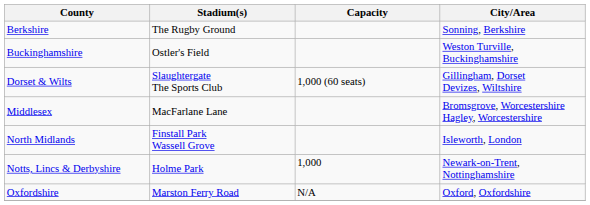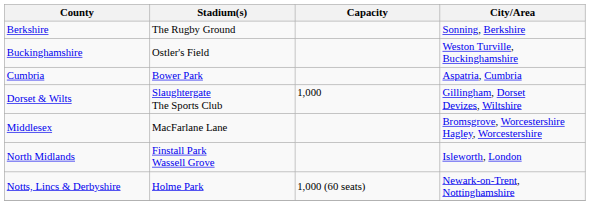 <table class="wikitable sortable">
 <tr>
 <th width=25%>County</th>
 <th width=25%>Stadium(s)</th>
 <th width=25%>Capacity</th>
 <th width=25%>City/Area</th>
 </tr>
 <tr>
 <td><a href='#'>Berkshire</a></td>
 <td>The Rugby Ground</td>
 <td></td>
 <td><a href='#'>Sonning</a>, <a href='#'>Berkshire</a></td>
 </tr>
 <tr>
 <td><a href='#'>Buckinghamshire</a></td>
 <td>Ostler's Field</td>
 <td></td>
 <td><a href='#'>Weston Turville</a>, <a href='#'>Buckinghamshire</a></td>
 </tr>
 <tr>
+<td><a href='#'>Cumbria</a></td>
+<td><a href='#'>Bower Park</a></td>
+<td></td>
+<td><a href='#'>Aspatria</a>, <a href='#'>Cumbria</a></td>
+</tr>
+<tr>
 <td><a href='#'>Dorset & Wilts</a></td>
 <td><a href='#'>Slaughtergate</a><br>The Sports Club</td>
-<td>1,000 (60 seats)</td>
+<td>1,000<br> </td>
 <td><a href='#'>Gillingham</a>, <a href='#'>Dorset</a><br><a href='#'>Devizes</a>, <a href='#'>Wiltshire</a></td>
 </tr>
 <tr>
 <td><a href='#'>Middlesex</a></td>
 <td>MacFarlane Lane</td>
 <td></td>
 <td><a href='#'>Bromsgrove</a>, <a href='#'>Worcestershire</a><br><a href='#'>Hagley</a>, <a href='#'>Worcestershire</a></td>
 </tr>
 <tr>
 <td><a href='#'>North Midlands</a></td>
 <td><a href='#'>Finstall Park</a><br><a href='#'>Wassell Grove</a></td>
 <td></td>
 <td><a href='#'>Isleworth</a>, <a href='#'>London</a></td>
 </tr>
 <tr>
 <td><a href='#'>Notts, Lincs & Derbyshire</a></td>
 <td><a href='#'>Holme Park</a></td>
-<td>1,000<br> </td>
+<td>1,000 (60 seats)</td>
 <td><a href='#'>Newark-on-Trent</a>, <a href='#'>Nottinghamshire</a></td>
-</tr>
-<tr>
-<td><a href='#'>Oxfordshire</a></td>
-<td><a href='#'>Marston Ferry Road</a></td>
-<td>N/A</td>
-<td><a href='#'>Oxford</a>, <a href='#'>Oxfordshire</a></td>
 </tr>
 <tr>
 </tr>
 </table>
